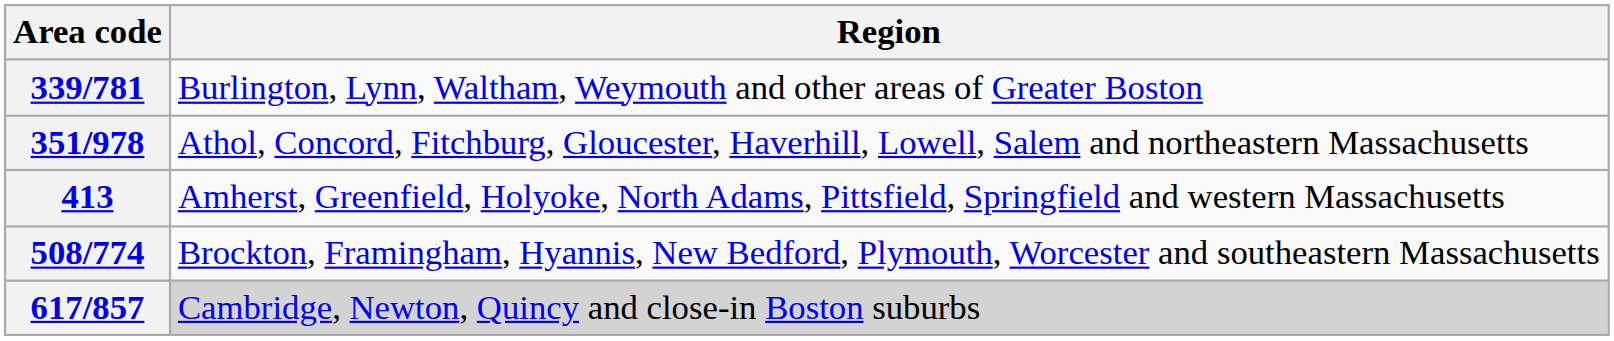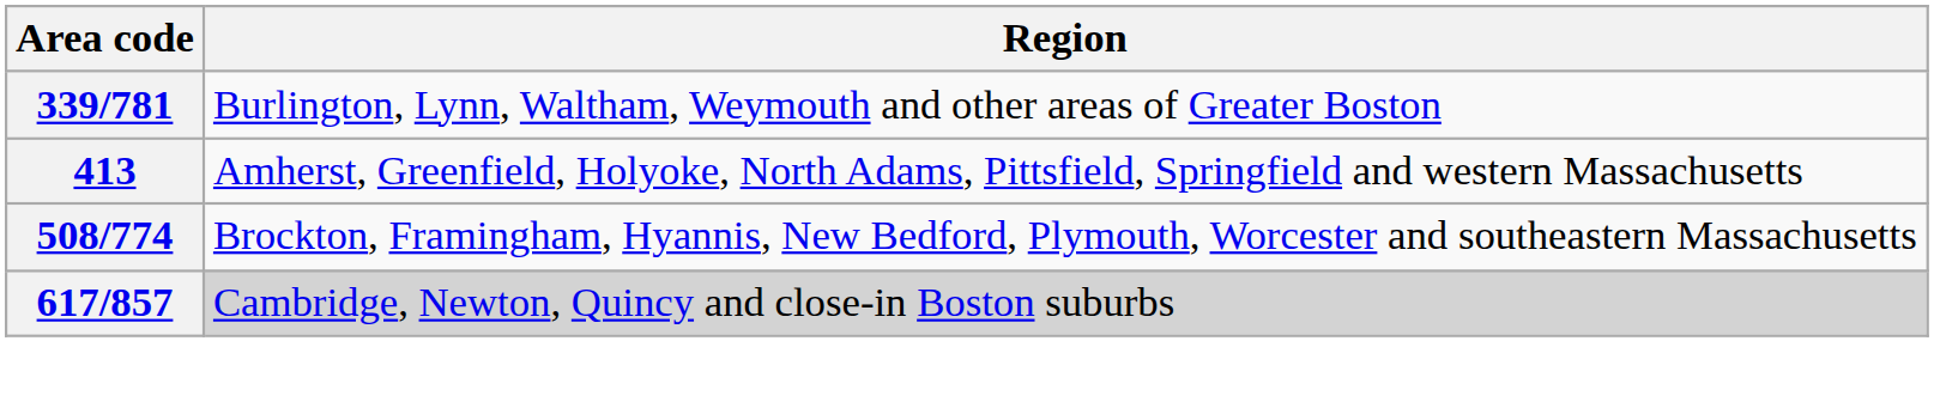 <table class=wikitable>
 <tr>
 <th>Area code</th>
 <th>Region</th>
 </tr>
 <tr>
 <th><a href='#'>339/781</a></th>
 <td><a href='#'>Burlington</a>, <a href='#'>Lynn</a>, <a href='#'>Waltham</a>, <a href='#'>Weymouth</a> and other areas of <a href='#'>Greater Boston</a></td>
-</tr>
-<tr>
-<th><a href='#'>351/978</a></th>
-<td><a href='#'>Athol</a>, <a href='#'>Concord</a>, <a href='#'>Fitchburg</a>, <a href='#'>Gloucester</a>, <a href='#'>Haverhill</a>, <a href='#'>Lowell</a>, <a href='#'>Salem</a> and northeastern Massachusetts</td>
 </tr>
 <tr>
 <th><a href='#'>413</a></th>
 <td><a href='#'>Amherst</a>, <a href='#'>Greenfield</a>, <a href='#'>Holyoke</a>, <a href='#'>North Adams</a>, <a href='#'>Pittsfield</a>, <a href='#'>Springfield</a> and western Massachusetts</td>
 </tr>
 <tr>
 <th><a href='#'>508/774</a></th>
 <td><a href='#'>Brockton</a>, <a href='#'>Framingham</a>, <a href='#'>Hyannis</a>, <a href='#'>New Bedford</a>, <a href='#'>Plymouth</a>, <a href='#'>Worcester</a> and southeastern Massachusetts</td>
 </tr>
 <tr>
 <th><a href='#'>617/857</a></th>
 <td style="background: lightgrey;"><a href='#'>Cambridge</a>, <a href='#'>Newton</a>, <a href='#'>Quincy</a> and close-in <a href='#'>Boston</a> suburbs</td>
 </tr>
 </table>
